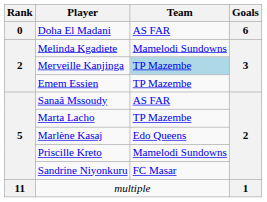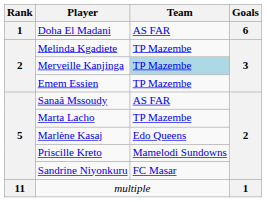 <table class="wikitable" style="text-align:center">
 <tr>
 <th>Rank</th>
 <th>Player</th>
 <th>Team</th>
 <th>Goals</th>
 </tr>
 <tr>
-<th rowspan=1>0</th>
+<th rowspan=1>1</th>
 <td align=left> <a href='#'>Doha El Madani</a></td>
 <td align=left> <a href='#'>AS FAR</a></td>
 <th rowspan=1>6</th>
 </tr>
 <tr>
 <th rowspan=3>2</th>
 <td align=left> <a href='#'>Melinda Kgadiete</a></td>
-<td align=left> <a href='#'>Mamelodi Sundowns</a></td>
+<td align=left> <a href='#'>TP Mazembe</a></td>
 <th rowspan=3>3</th>
 </tr>
 <tr>
 <td align=left> <a href='#'>Merveille Kanjinga</a></td>
 <td align=left style="background: lightblue;"> <a href='#'>TP Mazembe</a></td>
 </tr>
 <tr>
 <td align=left> <a href='#'>Emem Essien</a></td>
 <td align=left> <a href='#'>TP Mazembe</a></td>
 </tr>
 <tr>
 <th rowspan=5>5</th>
 <td align=left> <a href='#'>Sanaâ Mssoudy</a></td>
 <td align=left> <a href='#'>AS FAR</a></td>
 <th rowspan=5>2</th>
 </tr>
 <tr>
 <td align=left> <a href='#'>Marta Lacho</a></td>
 <td align=left> <a href='#'>TP Mazembe</a></td>
 </tr>
 <tr>
 <td align=left> <a href='#'>Marlène Kasaj</a></td>
 <td align=left> <a href='#'>Edo Queens</a></td>
 </tr>
 <tr>
 <td align=left> <a href='#'>Priscille Kreto</a></td>
 <td align=left> <a href='#'>Mamelodi Sundowns</a></td>
 </tr>
 <tr>
 <td align=left> <a href='#'>Sandrine Niyonkuru</a></td>
 <td align=left> <a href='#'>FC Masar</a></td>
 </tr>
 <tr>
 <th>11</th>
 <td colspan=2><em>multiple</em></td>
 <th>1</th>
 </tr>
 </table>
